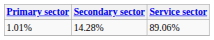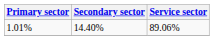 <table class="wikitable">
 <tr>
 <th><a href='#'>Primary sector</a></th>
 <th><a href='#'>Secondary sector</a></th>
 <th><a href='#'>Service sector</a></th>
 </tr>
 <tr>
 <td>1.01%</td>
-<td>14.28%</td>
+<td>14.40%</td>
 <td>89.06%</td>
 </tr>
 <tr>
 </tr>
 </table>
